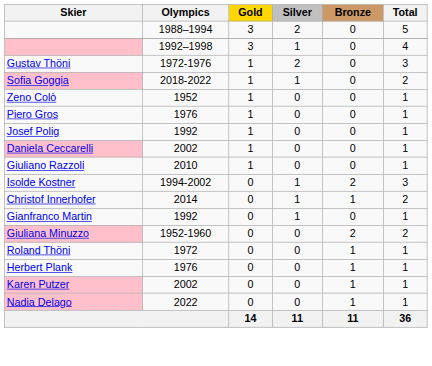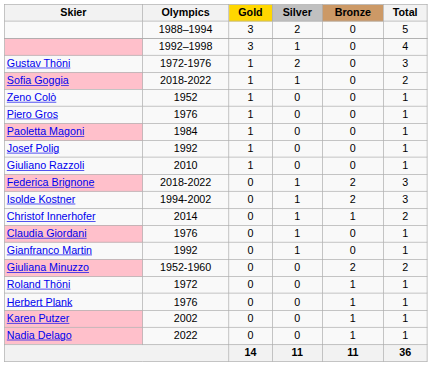 <table class="wikitable sortable" width=50% style="font-size:100%; text-align:center;">
 <tr>
 <th>Skier</th>
 <th>Olympics</th>
 <th style="background-color: gold"><strong>Gold</strong></th>
 <th style="background-color: silver"><strong>Silver</strong></th>
 <th style="background-color: #cc9966"><strong>Bronze</strong></th>
 <th>Total</th>
 </tr>
 <tr>
 <td align=left></td>
 <td>1988–1994</td>
 <td>3</td>
 <td>2</td>
 <td>0</td>
 <td>5</td>
 </tr>
 <tr>
 </tr>
 <tr>
 <td align=left bgcolor=pink></td>
 <td>1992–1998</td>
 <td>3</td>
 <td>1</td>
 <td>0</td>
 <td>4</td>
 </tr>
 <tr>
 <td style="text-align:left"><a href='#'>Gustav Thöni</a></td>
 <td>1972-1976</td>
 <td>1</td>
 <td>2</td>
 <td>0</td>
 <td>3</td>
 </tr>
 <tr>
 <td align=left bgcolor=pink><a href='#'>Sofia Goggia</a></td>
 <td>2018-2022</td>
 <td>1</td>
 <td>1</td>
 <td>0</td>
 <td>2</td>
 </tr>
 <tr>
 <td style="text-align:left"><a href='#'>Zeno Colò</a></td>
 <td>1952</td>
 <td>1</td>
 <td>0</td>
 <td>0</td>
 <td>1</td>
 </tr>
 <tr>
 <td style="text-align:left"><a href='#'>Piero Gros</a></td>
 <td>1976</td>
 <td>1</td>
 <td>0</td>
 <td>0</td>
 <td>1</td>
 </tr>
 <tr>
-<td style="text-align:left"><a href='#'>Josef Polig</a></td>
-<td>1992</td>
+<td align=left bgcolor=pink><a href='#'>Paoletta Magoni</a></td>
+<td>1984</td>
 <td>1</td>
 <td>0</td>
 <td>0</td>
 <td>1</td>
 </tr>
 <tr>
-<td align=left bgcolor=pink><a href='#'>Daniela Ceccarelli</a></td>
-<td>2002</td>
+<td style="text-align:left"><a href='#'>Josef Polig</a></td>
+<td>1992</td>
 <td>1</td>
 <td>0</td>
 <td>0</td>
 <td>1</td>
 </tr>
 <tr>
 <td style="text-align:left"><a href='#'>Giuliano Razzoli</a></td>
 <td>2010</td>
 <td>1</td>
 <td>0</td>
 <td>0</td>
 <td>1</td>
+</tr>
+<tr>
+<td style="text-align:left" bgcolor=pink><a href='#'>Federica Brignone</a></td>
+<td>2018-2022</td>
+<td>0</td>
+<td>1</td>
+<td>2</td>
+<td>3</td>
 </tr>
 <tr>
 <td style="text-align:left" bgcolor0pink><a href='#'>Isolde Kostner</a></td>
 <td>1994-2002</td>
 <td>0</td>
 <td>1</td>
 <td>2</td>
 <td>3</td>
 </tr>
 <tr>
 <td style="text-align:left"><a href='#'>Christof Innerhofer</a></td>
 <td>2014</td>
 <td>0</td>
 <td>1</td>
 <td>1</td>
 <td>2</td>
+</tr>
+<tr>
+<td align=left bgcolor=pink><a href='#'>Claudia Giordani</a></td>
+<td>1976</td>
+<td>0</td>
+<td>1</td>
+<td>0</td>
+<td>1</td>
 </tr>
 <tr>
 <td style="text-align:left"><a href='#'>Gianfranco Martin</a></td>
 <td>1992</td>
 <td>0</td>
 <td>1</td>
 <td>0</td>
 <td>1</td>
 </tr>
 <tr>
 <td style="text-align:left" bgcolor=pink><a href='#'>Giuliana Minuzzo</a></td>
 <td>1952-1960</td>
 <td>0</td>
 <td>0</td>
 <td>2</td>
 <td>2</td>
 </tr>
 <tr>
 <td style="text-align:left"><a href='#'>Roland Thöni</a></td>
 <td>1972</td>
 <td>0</td>
 <td>0</td>
 <td>1</td>
 <td>1</td>
 </tr>
 <tr>
 <td style="text-align:left"><a href='#'>Herbert Plank</a></td>
 <td>1976</td>
 <td>0</td>
 <td>0</td>
 <td>1</td>
 <td>1</td>
 </tr>
 <tr>
 <td style="text-align:left" bgcolor=pink><a href='#'>Karen Putzer</a></td>
 <td>2002</td>
 <td>0</td>
 <td>0</td>
 <td>1</td>
 <td>1</td>
 </tr>
 <tr>
 <td style="text-align:left" bgcolor=pink><a href='#'>Nadia Delago</a></td>
 <td>2022</td>
 <td>0</td>
 <td>0</td>
 <td>1</td>
 <td>1</td>
 </tr>
 <tr>
 <th colspan=2></th>
 <th>14</th>
 <th>11</th>
 <th>11</th>
 <th>36</th>
 </tr>
 </table>
